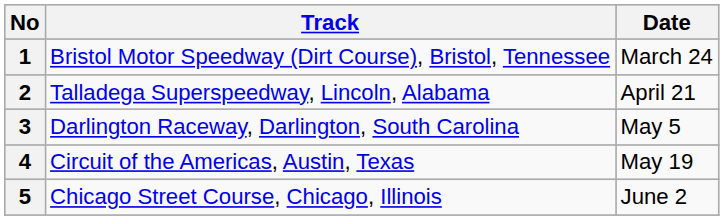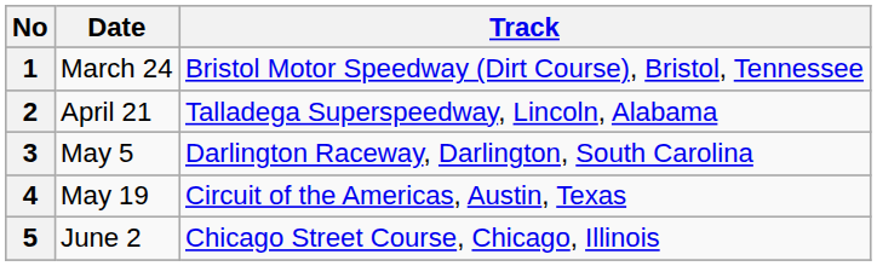 <table class="wikitable" style="font-size:85%">
 <tr>
 <th>No</th>
+<th>Date</th>
 <th><a href='#'>Track</a></th>
-<th>Date</th>
 </tr>
 <tr>
 <th>1</th>
+<td>March 24</td>
 <td><a href='#'>Bristol Motor Speedway (Dirt Course)</a>, <a href='#'>Bristol</a>, <a href='#'>Tennessee</a></td>
-<td>March 24</td>
 </tr>
 <tr>
 <th>2</th>
+<td>April 21</td>
 <td><a href='#'>Talladega Superspeedway</a>, <a href='#'>Lincoln</a>, <a href='#'>Alabama</a></td>
-<td>April 21</td>
 </tr>
 <tr>
 <th>3</th>
+<td>May 5</td>
 <td><a href='#'>Darlington Raceway</a>, <a href='#'>Darlington</a>, <a href='#'>South Carolina</a></td>
-<td>May 5</td>
 </tr>
 <tr>
 <th>4</th>
+<td>May 19</td>
 <td><a href='#'>Circuit of the Americas</a>, <a href='#'>Austin</a>, <a href='#'>Texas</a></td>
-<td>May 19</td>
 </tr>
 <tr>
 <th>5</th>
+<td>June 2</td>
 <td><a href='#'>Chicago Street Course</a>, <a href='#'>Chicago</a>, <a href='#'>Illinois</a></td>
-<td>June 2</td>
 </tr>
 </table>
